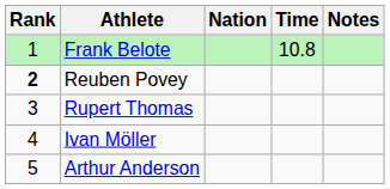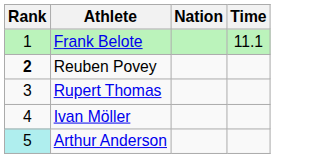 <table class="wikitable sortable" style="text-align:center">
 <tr>
 <th>Rank</th>
 <th>Athlete</th>
 <th>Nation</th>
 <th>Time</th>
-<th>Notes</th>
 </tr>
 <tr style="background:#bbf3bb;">
 <td>1</td>
 <td align=left><a href='#'>Frank Belote</a></td>
 <td align=left></td>
-<td>10.8</td>
-<td></td>
+<td>11.1</td>
 </tr>
 <tr>
 <td><strong>2</strong></td>
 <td align=left>Reuben Povey</td>
 <td align=left></td>
-<td></td>
 <td></td>
 </tr>
 <tr>
 <td>3</td>
 <td align=left><a href='#'>Rupert Thomas</a></td>
 <td align=left></td>
 <td></td>
-<td></td>
 </tr>
 <tr>
 <td>4</td>
 <td align=left><a href='#'>Ivan Möller</a></td>
 <td align=left></td>
 <td></td>
-<td></td>
 </tr>
 <tr>
-<td>5</td>
+<td style="background: paleturquoise;">5</td>
 <td align=left><a href='#'>Arthur Anderson</a></td>
 <td align=left></td>
 <td></td>
-<td></td>
 </tr>
 </table>
